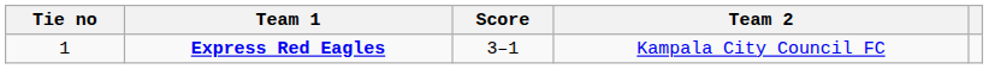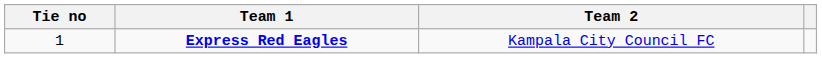 <table class="wikitable" style="text-align:center; width:80%; font-size:100%">
 <tr>
 <th style= width="80px">Tie no</th>
 <th style= width="300px">Team 1</th>
-<th style= width="80px">Score</th>
 <th style= width="300px">Team 2</th>
 <th style= width="300px"></th>
 </tr>
 <tr>
 <td>1</td>
 <td><strong><a href='#'>Express Red Eagles</a></strong></td>
-<td>3–1</td>
 <td><a href='#'>Kampala City Council FC</a></td>
 <td></td>
 </tr>
 </table>
